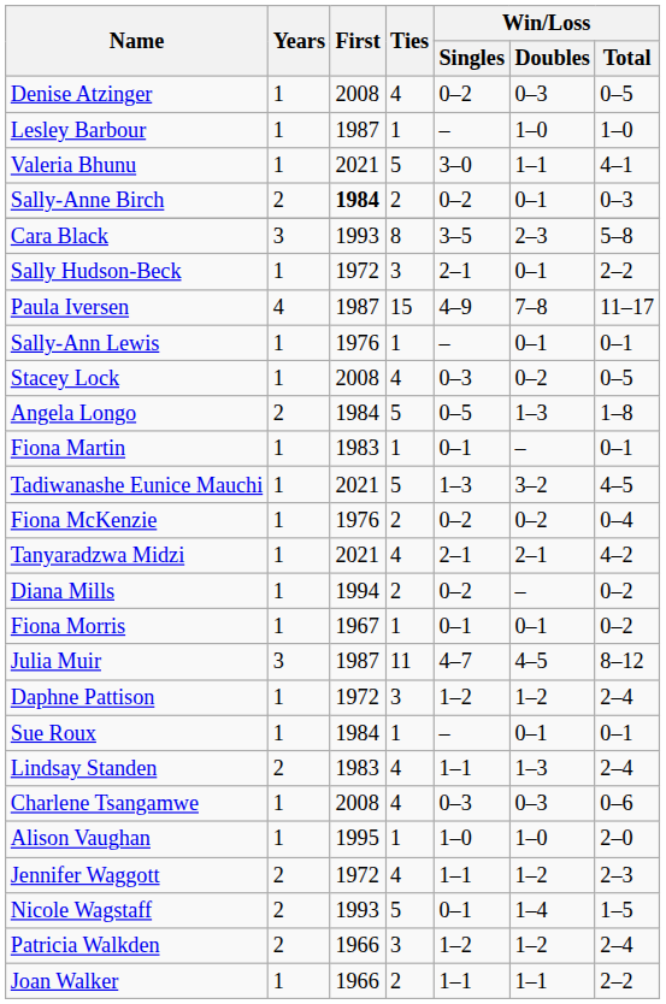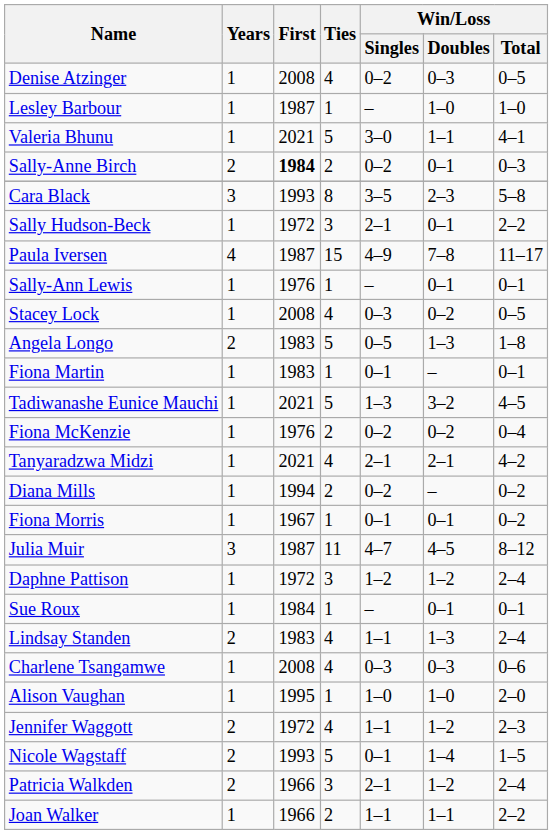 <table class="wikitable sortable" style=font-size:97%>
 <tr align="center">
 <th rowspan="2">Name</th>
 <th rowspan="2">Years</th>
 <th rowspan="2">First</th>
 <th rowspan="2">Ties</th>
 <th class="unsortable" colspan="3">Win/Loss</th>
 </tr>
 <tr>
 <th>Singles</th>
 <th>Doubles</th>
 <th>Total</th>
 </tr>
 <tr>
 <td><a href='#'>Denise Atzinger</a></td>
 <td>1</td>
 <td>2008</td>
 <td>4</td>
 <td>0–2</td>
 <td>0–3</td>
 <td>0–5</td>
 </tr>
 <tr>
 <td><a href='#'>Lesley Barbour</a></td>
 <td>1</td>
 <td>1987</td>
 <td>1</td>
 <td>–</td>
 <td>1–0</td>
 <td>1–0</td>
 </tr>
 <tr>
 <td><a href='#'>Valeria Bhunu</a></td>
 <td>1</td>
 <td>2021</td>
 <td>5</td>
 <td>3–0</td>
 <td>1–1</td>
 <td>4–1</td>
 </tr>
 <tr>
 <td><a href='#'>Sally-Anne Birch</a></td>
 <td>2</td>
 <td><strong>1984</strong></td>
 <td>2</td>
 <td>0–2</td>
 <td>0–1</td>
 <td>0–3</td>
 </tr>
 <tr>
 </tr>
 <tr>
 <td><a href='#'>Cara Black</a></td>
 <td>3</td>
 <td>1993</td>
 <td>8</td>
 <td>3–5</td>
 <td>2–3</td>
 <td>5–8</td>
 </tr>
 <tr>
 <td><a href='#'>Sally Hudson-Beck</a></td>
 <td>1</td>
 <td>1972</td>
 <td>3</td>
 <td>2–1</td>
 <td>0–1</td>
 <td>2–2</td>
 </tr>
 <tr>
 <td><a href='#'>Paula Iversen</a></td>
 <td>4</td>
 <td>1987</td>
 <td>15</td>
 <td>4–9</td>
 <td>7–8</td>
 <td>11–17</td>
 </tr>
 <tr>
 <td><a href='#'>Sally-Ann Lewis</a></td>
 <td>1</td>
 <td>1976</td>
 <td>1</td>
 <td>–</td>
 <td>0–1</td>
 <td>0–1</td>
 </tr>
 <tr>
 <td><a href='#'>Stacey Lock</a></td>
 <td>1</td>
 <td>2008</td>
 <td>4</td>
 <td>0–3</td>
 <td>0–2</td>
 <td>0–5</td>
 </tr>
 <tr>
 <td><a href='#'>Angela Longo</a></td>
 <td>2</td>
-<td>1984</td>
+<td>1983</td>
 <td>5</td>
 <td>0–5</td>
 <td>1–3</td>
 <td>1–8</td>
 </tr>
 <tr>
 <td><a href='#'>Fiona Martin</a></td>
 <td>1</td>
 <td>1983</td>
 <td>1</td>
 <td>0–1</td>
 <td>–</td>
 <td>0–1</td>
 </tr>
 <tr>
 <td><a href='#'>Tadiwanashe Eunice Mauchi</a></td>
 <td>1</td>
 <td>2021</td>
 <td>5</td>
 <td>1–3</td>
 <td>3–2</td>
 <td>4–5</td>
 </tr>
 <tr>
 <td><a href='#'>Fiona McKenzie</a></td>
 <td>1</td>
 <td>1976</td>
 <td>2</td>
 <td>0–2</td>
 <td>0–2</td>
 <td>0–4</td>
 </tr>
 <tr>
 <td><a href='#'>Tanyaradzwa Midzi</a></td>
 <td>1</td>
 <td>2021</td>
 <td>4</td>
 <td>2–1</td>
 <td>2–1</td>
 <td>4–2</td>
 </tr>
 <tr>
 <td><a href='#'>Diana Mills</a></td>
 <td>1</td>
 <td>1994</td>
 <td>2</td>
 <td>0–2</td>
 <td>–</td>
 <td>0–2</td>
 </tr>
 <tr>
 <td><a href='#'>Fiona Morris</a></td>
 <td>1</td>
 <td>1967</td>
 <td>1</td>
 <td>0–1</td>
 <td>0–1</td>
 <td>0–2</td>
 </tr>
 <tr>
 <td><a href='#'>Julia Muir</a></td>
 <td>3</td>
 <td>1987</td>
 <td>11</td>
 <td>4–7</td>
 <td>4–5</td>
 <td>8–12</td>
 </tr>
 <tr>
 <td><a href='#'>Daphne Pattison</a></td>
 <td>1</td>
 <td>1972</td>
 <td>3</td>
 <td>1–2</td>
 <td>1–2</td>
 <td>2–4</td>
 </tr>
 <tr>
 <td><a href='#'>Sue Roux</a></td>
 <td>1</td>
 <td>1984</td>
 <td>1</td>
 <td>–</td>
 <td>0–1</td>
 <td>0–1</td>
 </tr>
 <tr>
 <td><a href='#'>Lindsay Standen</a></td>
 <td>2</td>
 <td>1983</td>
 <td>4</td>
 <td>1–1</td>
 <td>1–3</td>
 <td>2–4</td>
 </tr>
 <tr>
 <td><a href='#'>Charlene Tsangamwe</a></td>
 <td>1</td>
 <td>2008</td>
 <td>4</td>
 <td>0–3</td>
 <td>0–3</td>
 <td>0–6</td>
 </tr>
 <tr>
 <td><a href='#'>Alison Vaughan</a></td>
 <td>1</td>
 <td>1995</td>
 <td>1</td>
 <td>1–0</td>
 <td>1–0</td>
 <td>2–0</td>
 </tr>
 <tr>
 <td><a href='#'>Jennifer Waggott</a></td>
 <td>2</td>
 <td>1972</td>
 <td>4</td>
 <td>1–1</td>
 <td>1–2</td>
 <td>2–3</td>
 </tr>
 <tr>
 <td><a href='#'>Nicole Wagstaff</a></td>
 <td>2</td>
 <td>1993</td>
 <td>5</td>
 <td>0–1</td>
 <td>1–4</td>
 <td>1–5</td>
 </tr>
 <tr>
 <td><a href='#'>Patricia Walkden</a></td>
 <td>2</td>
 <td>1966</td>
 <td>3</td>
-<td>1–2</td>
+<td>2–1</td>
 <td>1–2</td>
 <td>2–4</td>
 </tr>
 <tr>
 <td><a href='#'>Joan Walker</a></td>
 <td>1</td>
 <td>1966</td>
 <td>2</td>
 <td>1–1</td>
 <td>1–1</td>
 <td>2–2</td>
 </tr>
 </table>
